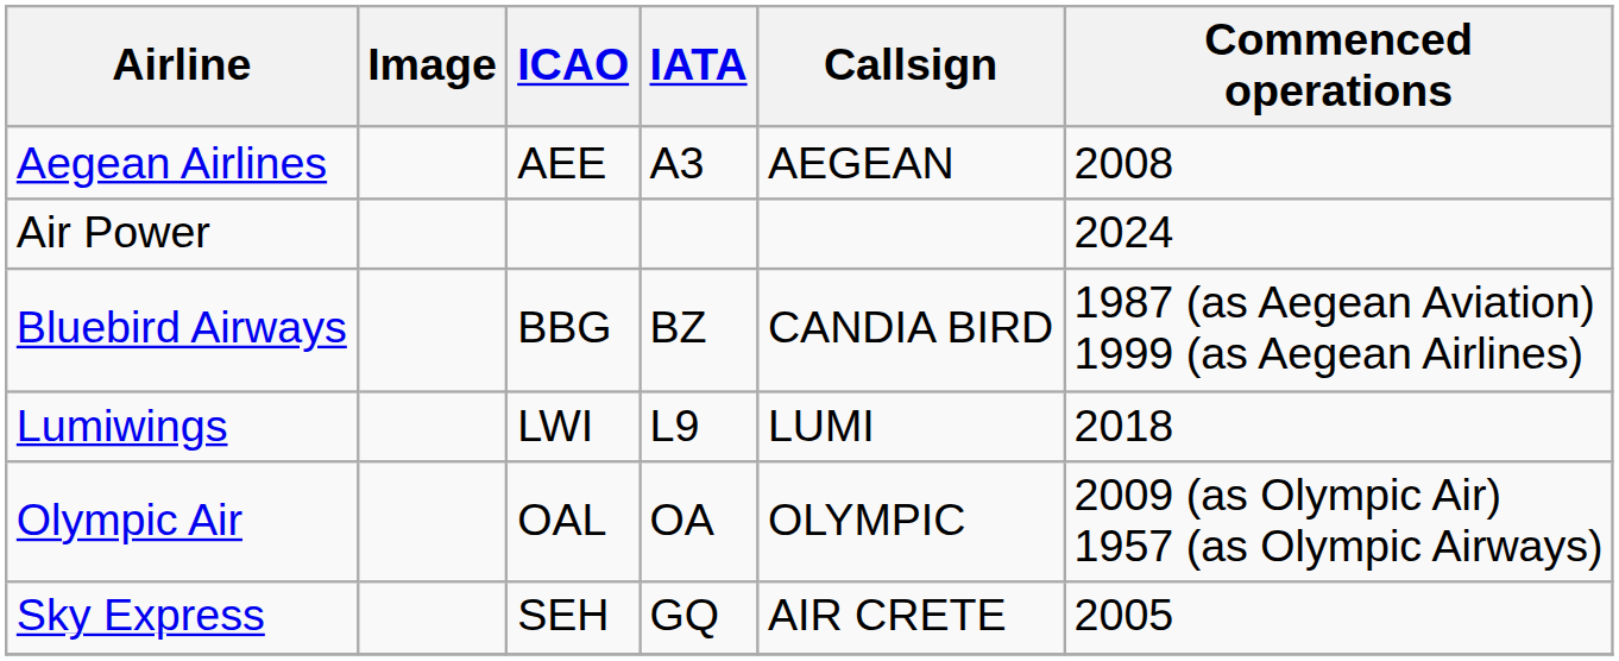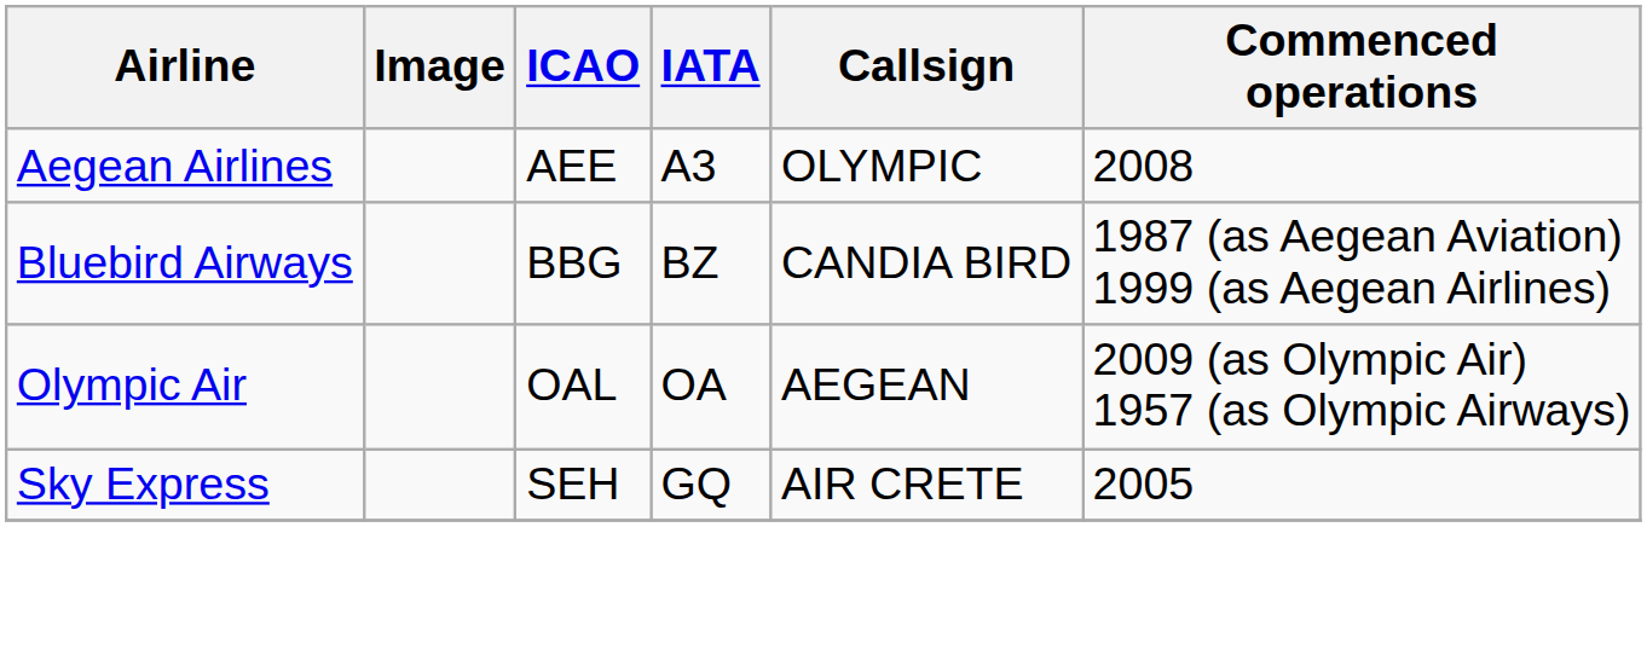 <table class="wikitable sortable">
 <tr>
 <th>Airline</th>
 <th>Image</th>
 <th><a href='#'>ICAO</a></th>
 <th><a href='#'>IATA</a></th>
 <th>Callsign</th>
 <th>Commenced<br>operations</th>
 </tr>
 <tr>
 <td><a href='#'>Aegean Airlines</a></td>
 <td></td>
 <td>AEE</td>
 <td>A3</td>
-<td>AEGEAN</td>
+<td>OLYMPIC</td>
 <td>2008</td>
-</tr>
-<tr>
-<td>Air Power</td>
-<td></td>
-<td></td>
-<td></td>
-<td></td>
-<td>2024</td>
 </tr>
 <tr>
 <td><a href='#'>Bluebird Airways</a></td>
 <td></td>
 <td>BBG</td>
 <td>BZ</td>
 <td>CANDIA BIRD</td>
 <td>1987 (as Aegean Aviation) <br>1999 (as Aegean Airlines)</td>
 </tr>
 <tr>
-<td><a href='#'>Lumiwings</a></td>
-<td></td>
-<td>LWI</td>
-<td>L9</td>
-<td>LUMI</td>
-<td>2018</td>
-</tr>
-<tr>
 <td><a href='#'>Olympic Air</a></td>
 <td></td>
 <td>OAL</td>
 <td>OA</td>
-<td>OLYMPIC</td>
+<td>AEGEAN</td>
 <td>2009 (as Olympic Air)<br>1957 (as Olympic Airways)</td>
 </tr>
 <tr>
 <td><a href='#'>Sky Express</a></td>
 <td></td>
 <td>SEH</td>
 <td>GQ</td>
 <td>AIR CRETE</td>
 <td>2005</td>
 </tr>
 <tr>
 </tr>
 </table>
